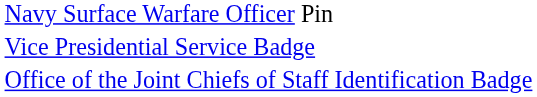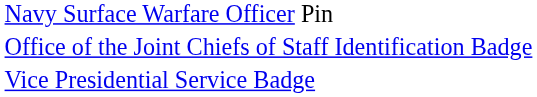 <table>
 <tr>
 <td></td>
 <td><a href='#'>Navy Surface Warfare Officer</a> Pin</td>
 </tr>
 <tr>
 <td></td>
-<td><a href='#'>Vice Presidential Service Badge</a></td>
+<td><a href='#'>Office of the Joint Chiefs of Staff Identification Badge</a></td>
 </tr>
 <tr>
 <td></td>
-<td><a href='#'>Office of the Joint Chiefs of Staff Identification Badge</a></td>
+<td><a href='#'>Vice Presidential Service Badge</a></td>
 </tr>
 </table>
